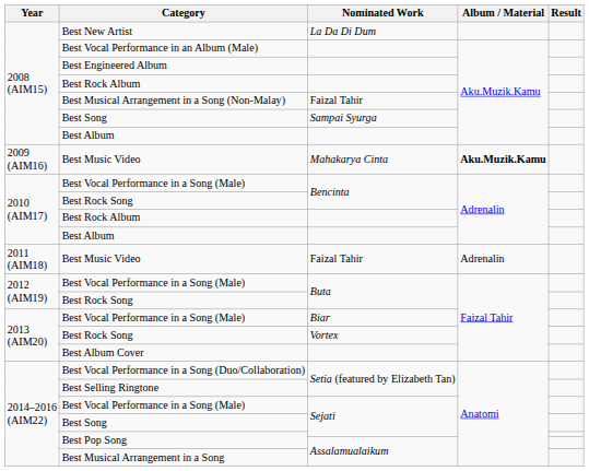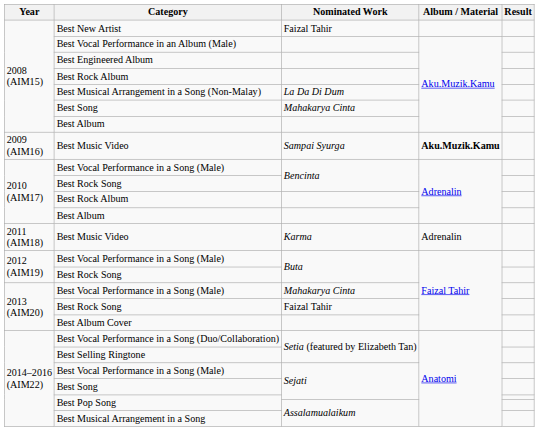 <table class="wikitable">
 <tr align="center">
 <th>Year</th>
 <th>Category</th>
 <th>Nominated Work</th>
 <th>Album / Material</th>
 <th>Result</th>
 </tr>
 <tr>
 <td rowspan=7>2008<br>(AIM15)</td>
 <td>Best New Artist</td>
-<td><em>La Da Di Dum</em></td>
+<td>Faizal Tahir</td>
 <td></td>
 <td></td>
 </tr>
 <tr>
 <td>Best Vocal Performance in an Album (Male)</td>
 <td></td>
 <td rowspan=6><a href='#'>Aku.Muzik.Kamu</a></td>
 <td></td>
 </tr>
 <tr>
 <td>Best Engineered Album</td>
 <td></td>
 <td></td>
 </tr>
 <tr>
 <td>Best Rock Album</td>
 <td></td>
 <td></td>
 </tr>
 <tr>
 <td>Best Musical Arrangement in a Song (Non-Malay)</td>
-<td>Faizal Tahir</td>
+<td><em>La Da Di Dum</em></td>
 <td></td>
 </tr>
 <tr>
 <td>Best Song</td>
-<td><em>Sampai Syurga</em></td>
+<td><em>Mahakarya Cinta</em></td>
 <td></td>
 </tr>
 <tr>
 <td>Best Album</td>
 <td></td>
 <td></td>
 </tr>
 <tr>
 <td>2009<br>(AIM16)</td>
 <td>Best Music Video</td>
-<td><em>Mahakarya Cinta</em></td>
+<td><em>Sampai Syurga</em></td>
 <td><strong>Aku.Muzik.Kamu</strong></td>
 <td></td>
 </tr>
 <tr>
 <td rowspan=4>2010<br>(AIM17)</td>
 <td>Best Vocal Performance in a Song (Male)</td>
 <td rowspan=2><em>Bencinta</em></td>
 <td rowspan=4><a href='#'>Adrenalin</a></td>
 <td></td>
 </tr>
 <tr>
 <td>Best Rock Song</td>
 <td></td>
 </tr>
 <tr>
 <td>Best Rock Album</td>
 <td></td>
 <td></td>
 </tr>
 <tr>
 <td>Best Album</td>
 <td></td>
 <td></td>
 </tr>
 <tr>
 <td>2011<br>(AIM18)</td>
 <td>Best Music Video</td>
-<td>Faizal Tahir</td>
+<td><em>Karma</em></td>
 <td>Adrenalin</td>
 <td></td>
 </tr>
 <tr>
 <td rowspan=2>2012<br>(AIM19)</td>
 <td>Best Vocal Performance in a Song (Male)</td>
 <td rowspan=2><em>Buta</em></td>
 <td rowspan=5><a href='#'>Faizal Tahir</a></td>
 <td></td>
 </tr>
 <tr>
 <td>Best Rock Song</td>
 <td></td>
 </tr>
 <tr>
 <td rowspan=3>2013<br>(AIM20)</td>
 <td>Best Vocal Performance in a Song (Male)</td>
-<td><em>Biar</em></td>
+<td><em>Mahakarya Cinta</em></td>
 <td></td>
 </tr>
 <tr>
 <td>Best Rock Song</td>
-<td><em>Vortex</em></td>
+<td>Faizal Tahir</td>
 <td></td>
 </tr>
 <tr>
 <td>Best Album Cover</td>
 <td></td>
 <td></td>
 </tr>
 <tr>
 <td rowspan=7>2014–2016<br>(AIM22)</td>
 <td>Best Vocal Performance in a Song (Duo/Collaboration)</td>
 <td rowspan=2><em>Setia</em> (featured by Elizabeth Tan)</td>
 <td rowspan=7><a href='#'>Anatomi</a></td>
 <td></td>
 </tr>
 <tr>
 <td>Best Selling Ringtone</td>
 <td></td>
 </tr>
 <tr>
 <td>Best Vocal Performance in a Song (Male)</td>
 <td rowspan=3><em>Sejati</em></td>
 <td></td>
 </tr>
 <tr>
 <td>Best Song</td>
 <td></td>
 </tr>
 <tr>
 <td rowspan=2>Best Pop Song</td>
 <td></td>
 </tr>
 <tr>
 <td rowspan=2><em>Assalamualaikum</em></td>
 <td></td>
 </tr>
 <tr>
 <td>Best Musical Arrangement in a Song</td>
 <td></td>
 </tr>
 </table>
